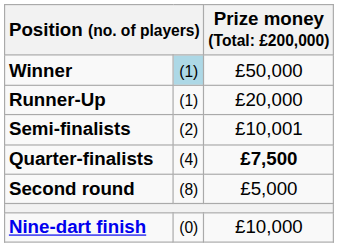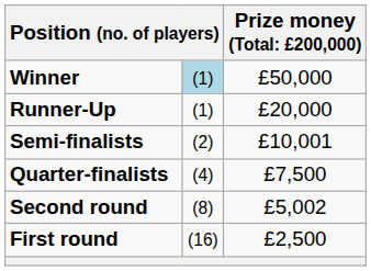 <table class="wikitable">
 <tr>
 <th colspan=2>Position <small>(no. of players)</small></th>
 <th>Prize money<br><small>(Total: £200,000)</small></th>
 </tr>
 <tr>
 <td><strong>Winner</strong></td>
 <td align=center style="background: lightblue;"><small>(1)</small></td>
 <td align=center>£50,000</td>
 </tr>
 <tr>
 <td><strong>Runner-Up</strong></td>
 <td align=center><small>(1)</small></td>
 <td align=center>£20,000</td>
 </tr>
 <tr>
 <td><strong>Semi-finalists</strong></td>
 <td align=center><small>(2)</small></td>
 <td align=center>£10,001</td>
 </tr>
 <tr>
 <td><strong>Quarter-finalists</strong></td>
 <td align=center><small>(4)</small></td>
-<td align=center><strong>£7,500</strong></td>
+<td align=center>£7,500</td>
 </tr>
 <tr>
 <td><strong>Second round</strong></td>
 <td align=center><small>(8)</small></td>
-<td align=center>£5,000</td>
+<td align=center>£5,002</td>
+</tr>
+<tr>
+<td><strong>First round</strong></td>
+<td align=center><small>(16)</small></td>
+<td align=center>£2,500</td>
 </tr>
 <tr>
 <th colspan=3></th>
 </tr>
-<tr>
-<td><strong><a href='#'>Nine-dart finish</a></strong></td>
-<td align=center><small>(0)</small></td>
-<td align=center>£10,000</td>
-</tr>
 </table>
